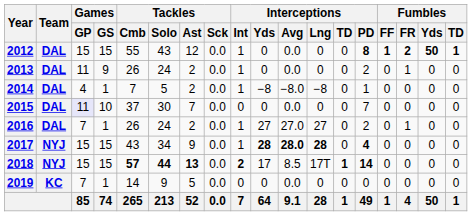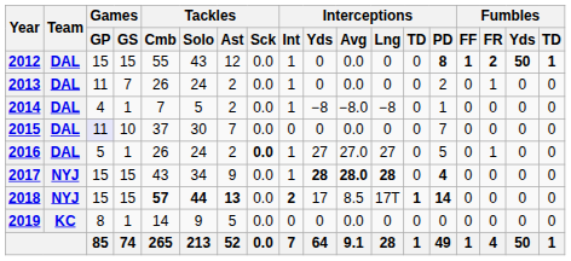 <table class= "wikitable" style="text-align:center;">
 <tr>
 <th rowspan="2">Year</th>
 <th rowspan="2">Team</th>
 <th colspan="2">Games</th>
 <th colspan="4">Tackles</th>
 <th colspan="6">Interceptions</th>
 <th colspan="4">Fumbles</th>
 </tr>
 <tr>
 <th>GP</th>
 <th>GS</th>
 <th>Cmb</th>
 <th>Solo</th>
 <th>Ast</th>
 <th>Sck</th>
 <th>Int</th>
 <th>Yds</th>
 <th>Avg</th>
 <th>Lng</th>
 <th>TD</th>
 <th>PD</th>
 <th>FF</th>
 <th>FR</th>
 <th>Yds</th>
 <th>TD</th>
 </tr>
 <tr>
 <th><a href='#'>2012</a></th>
 <th><a href='#'>DAL</a></th>
 <td>15</td>
 <td>15</td>
 <td>55</td>
 <td>43</td>
 <td>12</td>
 <td>0.0</td>
 <td>1</td>
 <td>0</td>
 <td>0.0</td>
 <td>0</td>
 <td>0</td>
 <td><strong>8</strong></td>
 <td><strong>1</strong></td>
 <td><strong>2</strong></td>
 <td><strong>50</strong></td>
 <td><strong>1</strong></td>
 </tr>
 <tr>
 <th><a href='#'>2013</a></th>
 <th><a href='#'>DAL</a></th>
 <td>11</td>
-<td>9</td>
+<td>7</td>
 <td>26</td>
 <td>24</td>
 <td>2</td>
 <td>0.0</td>
 <td>1</td>
 <td>0</td>
 <td>0.0</td>
 <td>0</td>
 <td>0</td>
 <td>2</td>
 <td>0</td>
 <td>1</td>
 <td>0</td>
 <td>0</td>
 </tr>
 <tr>
 <th><a href='#'>2014</a></th>
 <th><a href='#'>DAL</a></th>
 <td>4</td>
 <td>1</td>
 <td>7</td>
 <td>5</td>
 <td>2</td>
 <td>0.0</td>
 <td>1</td>
 <td>−8</td>
 <td>−8.0</td>
 <td>−8</td>
 <td>0</td>
 <td>1</td>
 <td>0</td>
 <td>0</td>
 <td>0</td>
 <td>0</td>
 </tr>
 <tr>
 <th><a href='#'>2015</a></th>
 <th><a href='#'>DAL</a></th>
 <td style="background: lavender;">11</td>
 <td>10</td>
 <td>37</td>
 <td>30</td>
 <td>7</td>
 <td>0.0</td>
 <td>0</td>
 <td>0</td>
 <td>0.0</td>
 <td>0</td>
 <td>0</td>
 <td>7</td>
 <td>0</td>
 <td>0</td>
 <td>0</td>
 <td>0</td>
 </tr>
 <tr>
 <th><a href='#'>2016</a></th>
 <th><a href='#'>DAL</a></th>
-<td>7</td>
+<td>5</td>
 <td>1</td>
 <td>26</td>
 <td>24</td>
 <td>2</td>
-<td>0.0</td>
+<td><strong>0.0</strong></td>
 <td>1</td>
 <td>27</td>
 <td>27.0</td>
 <td>27</td>
 <td>0</td>
-<td>2</td>
+<td>5</td>
 <td>0</td>
 <td>1</td>
 <td>0</td>
 <td>0</td>
 </tr>
 <tr>
 <th><a href='#'>2017</a></th>
 <th><a href='#'>NYJ</a></th>
 <td>15</td>
 <td>15</td>
 <td>43</td>
 <td>34</td>
 <td>9</td>
 <td>0.0</td>
 <td>1</td>
 <td><strong>28</strong></td>
 <td><strong>28.0</strong></td>
 <td><strong>28</strong></td>
 <td>0</td>
 <td><strong>4</strong></td>
 <td>0</td>
 <td>0</td>
 <td>0</td>
 <td>0</td>
 </tr>
 <tr>
 <th><a href='#'>2018</a></th>
 <th><a href='#'>NYJ</a></th>
 <td>15</td>
 <td>15</td>
 <td><strong>57</strong></td>
 <td><strong>44</strong></td>
 <td><strong>13</strong></td>
 <td>0.0</td>
 <td><strong>2</strong></td>
 <td>17</td>
 <td>8.5</td>
 <td>17T</td>
 <td><strong>1</strong></td>
 <td><strong>14</strong></td>
 <td>0</td>
 <td>0</td>
 <td>0</td>
 <td>0</td>
 </tr>
 <tr>
 <th><a href='#'>2019</a></th>
 <th><a href='#'>KC</a></th>
-<td>7</td>
+<td>8</td>
 <td>1</td>
 <td>14</td>
 <td>9</td>
 <td>5</td>
 <td>0.0</td>
 <td>0</td>
 <td>0</td>
 <td>0.0</td>
 <td>0</td>
 <td>0</td>
 <td>0</td>
 <td>0</td>
 <td>0</td>
 <td>0</td>
 <td>0</td>
 </tr>
 <tr>
 <th colspan="2"></th>
 <th>85</th>
 <th>74</th>
 <th>265</th>
 <th>213</th>
 <th>52</th>
 <th>0.0</th>
 <th>7</th>
 <th>64</th>
 <th>9.1</th>
 <th>28</th>
 <th>1</th>
 <th>49</th>
 <th>1</th>
 <th>4</th>
 <th>50</th>
 <th>1</th>
 </tr>
 </table>
